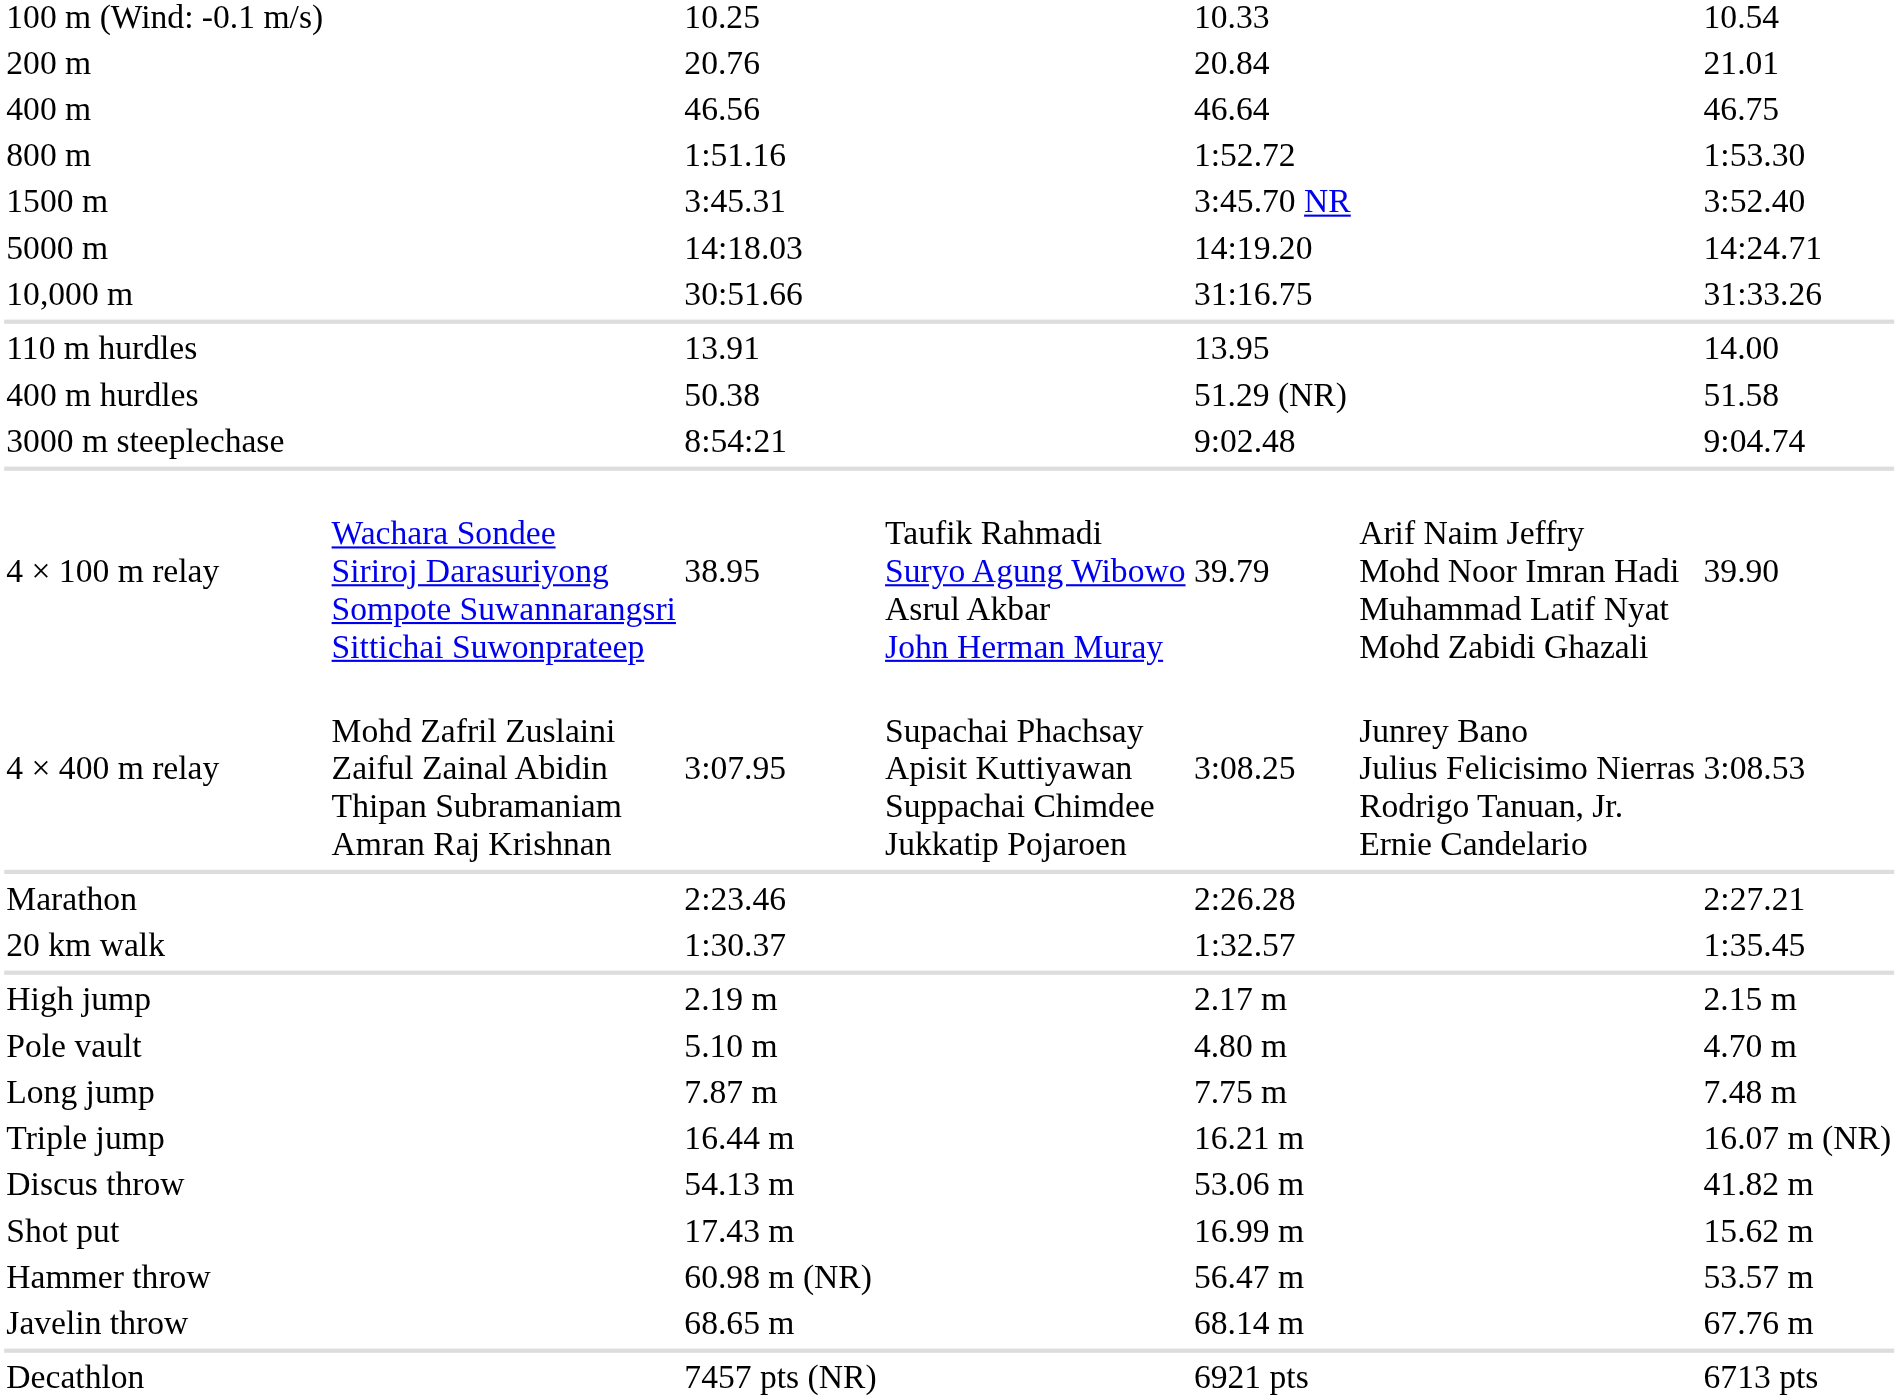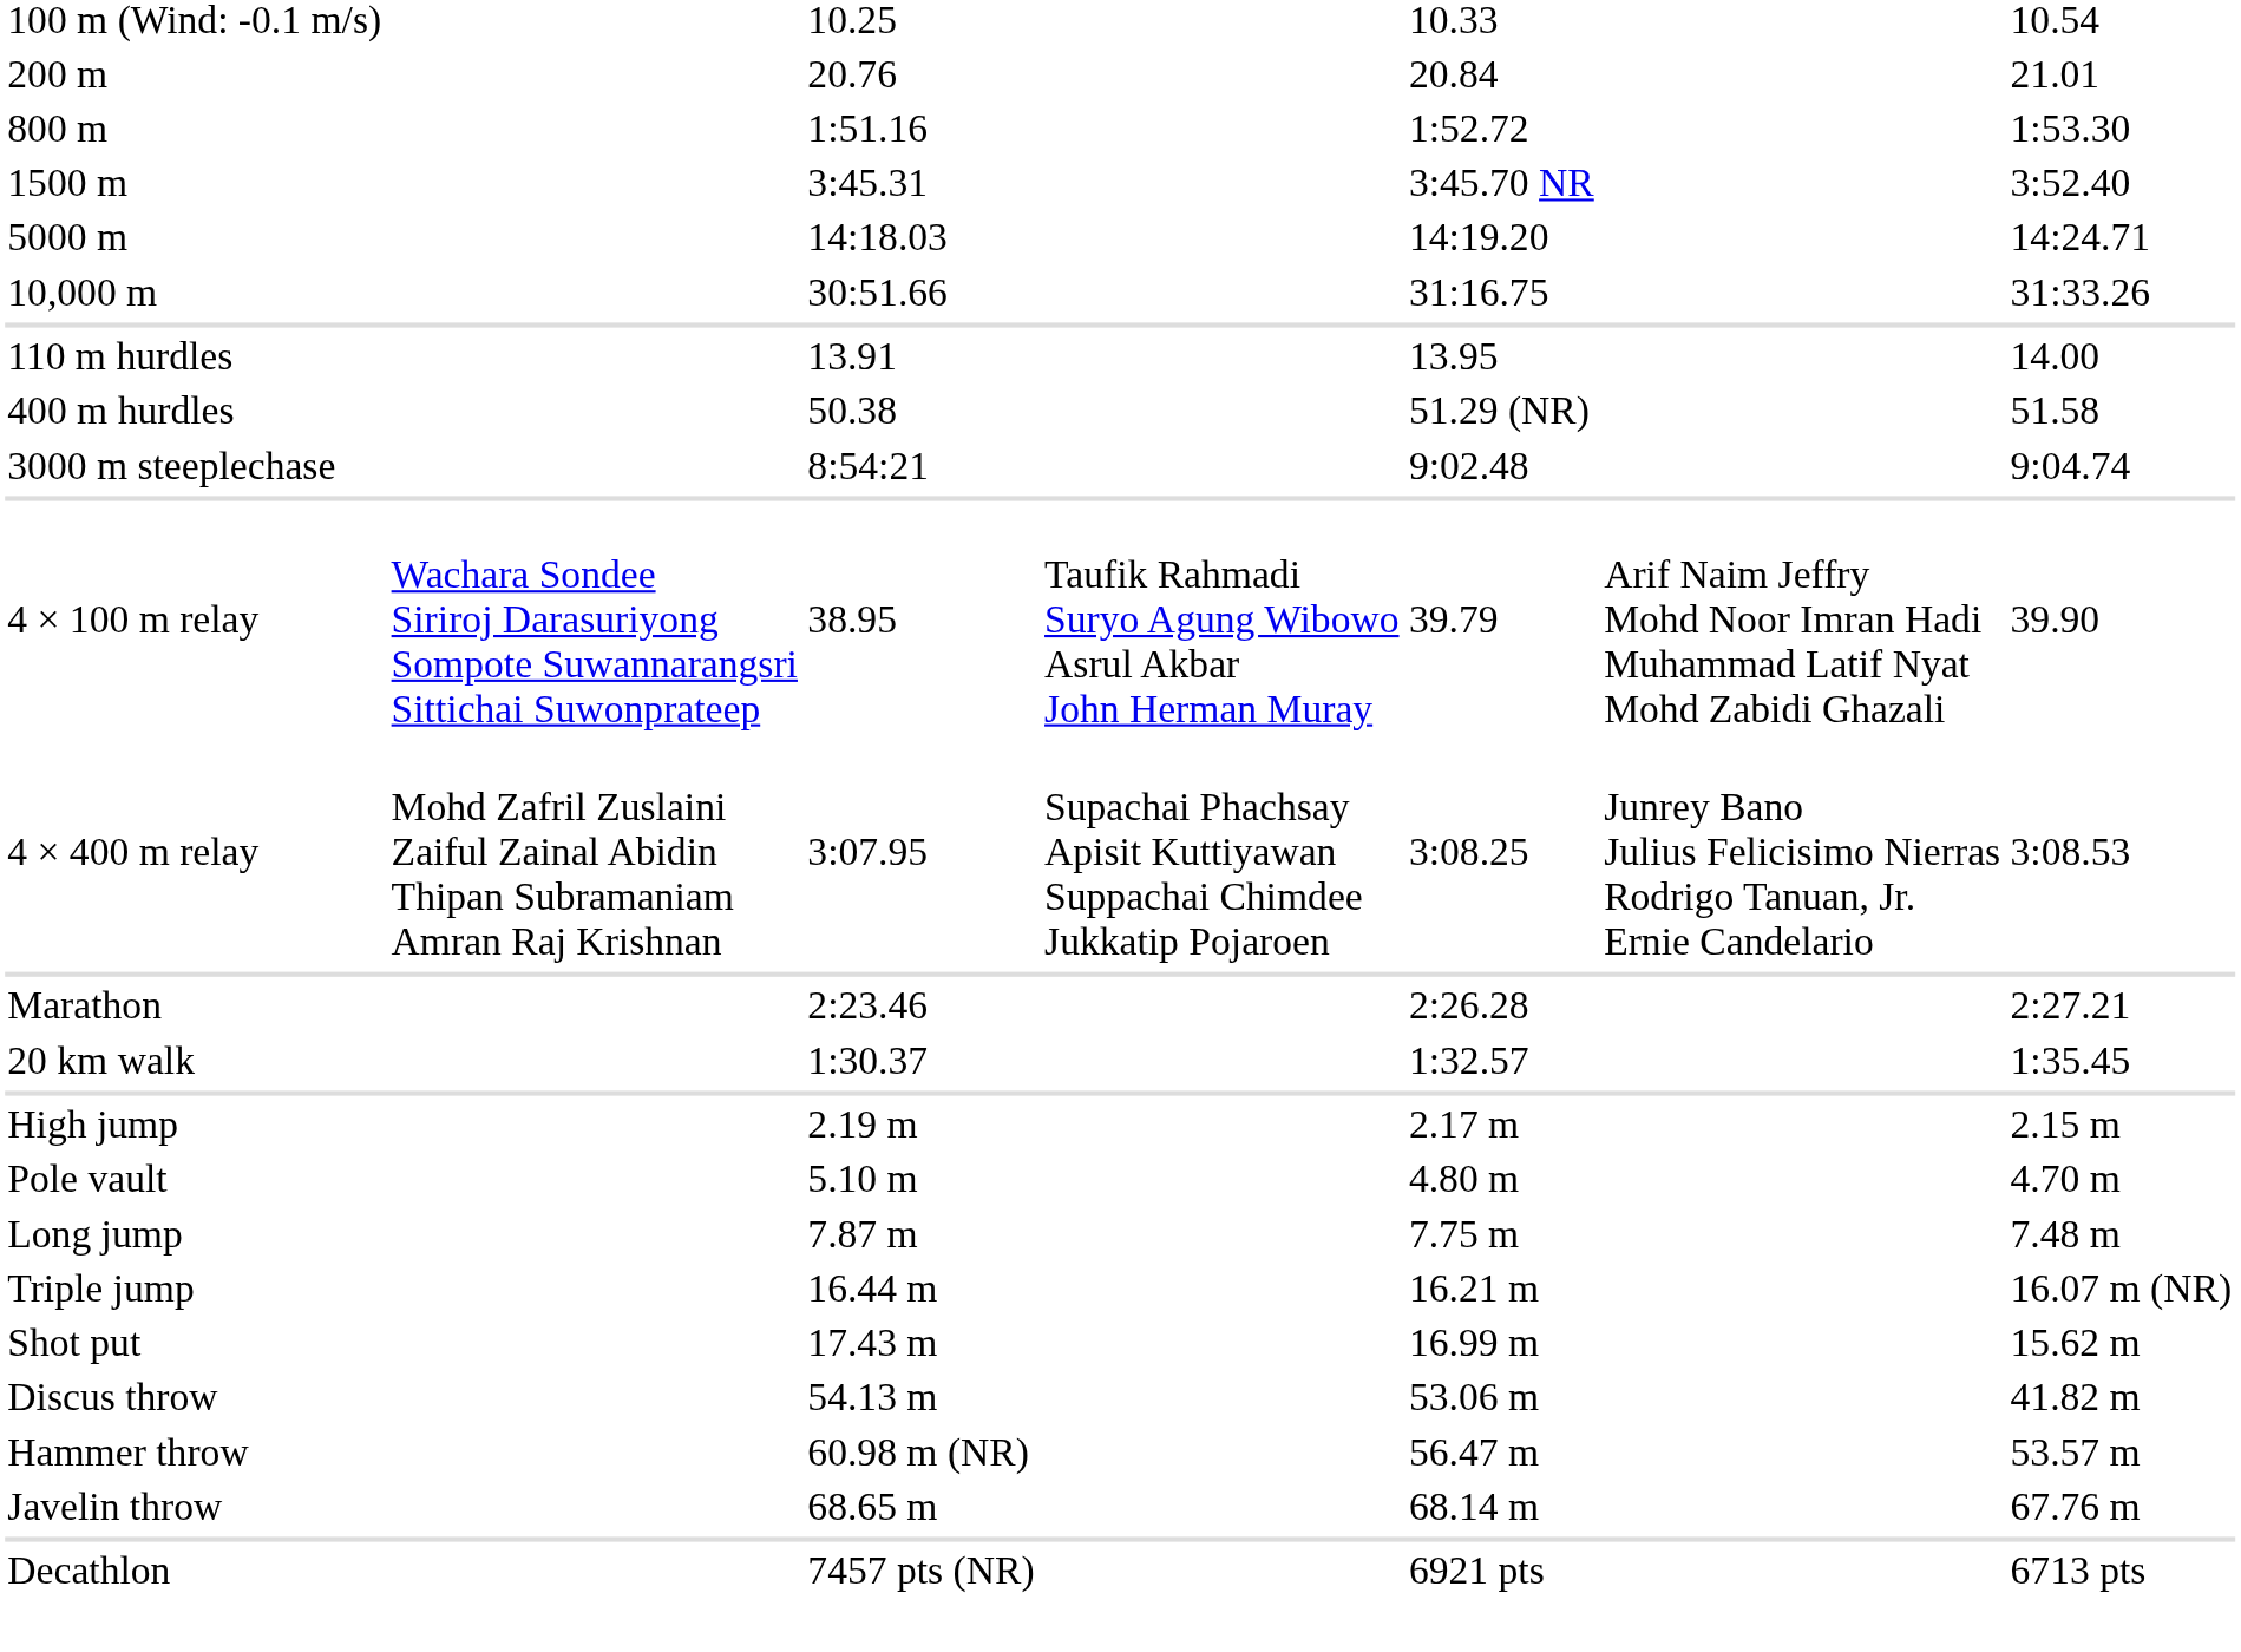 <table>
 <tr>
 <td>100 m (Wind: -0.1 m/s)</td>
 <td></td>
 <td>10.25</td>
 <td></td>
 <td>10.33</td>
 <td></td>
 <td>10.54</td>
 </tr>
 <tr>
 <td>200 m</td>
 <td></td>
 <td>20.76</td>
 <td></td>
 <td>20.84</td>
 <td></td>
 <td>21.01</td>
-</tr>
-<tr>
-<td>400 m</td>
-<td></td>
-<td>46.56</td>
-<td></td>
-<td>46.64</td>
-<td></td>
-<td>46.75</td>
 </tr>
 <tr>
 <td>800 m</td>
 <td></td>
 <td>1:51.16</td>
 <td></td>
 <td>1:52.72</td>
 <td></td>
 <td>1:53.30</td>
 </tr>
 <tr>
 <td>1500 m</td>
 <td></td>
 <td>3:45.31</td>
 <td></td>
 <td>3:45.70 <a href='#'>NR</a></td>
 <td></td>
 <td>3:52.40</td>
 </tr>
 <tr>
 <td>5000 m</td>
 <td></td>
 <td>14:18.03</td>
 <td></td>
 <td>14:19.20</td>
 <td></td>
 <td>14:24.71</td>
 </tr>
 <tr>
 <td>10,000 m</td>
 <td></td>
 <td>30:51.66</td>
 <td></td>
 <td>31:16.75</td>
 <td></td>
 <td>31:33.26</td>
 </tr>
 <tr bgcolor=#DDDDDD>
 <td colspan=7></td>
 </tr>
 <tr>
 <td>110 m hurdles</td>
 <td></td>
 <td>13.91</td>
 <td></td>
 <td>13.95</td>
 <td></td>
 <td>14.00</td>
 </tr>
 <tr>
 <td>400 m hurdles</td>
 <td></td>
 <td>50.38</td>
 <td></td>
 <td>51.29 (NR)</td>
 <td></td>
 <td>51.58</td>
 </tr>
 <tr>
 <td>3000 m steeplechase</td>
 <td></td>
 <td>8:54:21</td>
 <td></td>
 <td>9:02.48</td>
 <td></td>
 <td>9:04.74</td>
 </tr>
 <tr bgcolor=#DDDDDD>
 <td colspan=7></td>
 </tr>
 <tr>
 <td>4 × 100 m relay</td>
 <td><br><a href='#'>Wachara Sondee</a><br><a href='#'>Siriroj Darasuriyong</a><br><a href='#'>Sompote Suwannarangsri</a><br><a href='#'>Sittichai Suwonprateep</a></td>
 <td>38.95</td>
 <td><br>Taufik Rahmadi<br><a href='#'>Suryo Agung Wibowo</a><br>Asrul Akbar<br><a href='#'>John Herman Muray</a></td>
 <td>39.79</td>
 <td><br>Arif Naim Jeffry<br>Mohd Noor Imran Hadi<br>Muhammad Latif Nyat<br>Mohd Zabidi Ghazali</td>
 <td>39.90</td>
 </tr>
 <tr>
 <td>4 × 400 m relay</td>
 <td><br>Mohd Zafril Zuslaini<br>Zaiful Zainal Abidin<br>Thipan Subramaniam<br>Amran Raj Krishnan</td>
 <td>3:07.95</td>
 <td><br>Supachai Phachsay<br>Apisit Kuttiyawan<br>Suppachai Chimdee<br>Jukkatip Pojaroen</td>
 <td>3:08.25</td>
 <td><br>Junrey Bano<br>Julius Felicisimo Nierras<br>Rodrigo Tanuan, Jr.<br>Ernie Candelario</td>
 <td>3:08.53</td>
 </tr>
 <tr bgcolor=#DDDDDD>
 <td colspan=7></td>
 </tr>
 <tr>
 <td>Marathon</td>
 <td></td>
 <td>2:23.46</td>
 <td></td>
 <td>2:26.28</td>
 <td></td>
 <td>2:27.21</td>
 </tr>
 <tr>
 <td>20 km walk</td>
 <td></td>
 <td>1:30.37</td>
 <td></td>
 <td>1:32.57</td>
 <td></td>
 <td>1:35.45</td>
 </tr>
 <tr bgcolor=#DDDDDD>
 <td colspan=7></td>
 </tr>
 <tr>
 <td>High jump</td>
 <td></td>
 <td>2.19 m</td>
 <td></td>
 <td>2.17 m</td>
 <td></td>
 <td>2.15 m</td>
 </tr>
 <tr>
 <td>Pole vault</td>
 <td></td>
 <td>5.10 m</td>
 <td></td>
 <td>4.80 m</td>
 <td></td>
 <td>4.70 m</td>
 </tr>
 <tr>
 <td>Long jump</td>
 <td></td>
 <td>7.87 m</td>
 <td></td>
 <td>7.75 m</td>
 <td></td>
 <td>7.48 m</td>
 </tr>
 <tr>
 <td>Triple jump</td>
 <td></td>
 <td>16.44 m</td>
 <td></td>
 <td>16.21 m</td>
 <td></td>
 <td>16.07 m (NR)</td>
 </tr>
 <tr>
+<td>Shot put</td>
+<td></td>
+<td>17.43 m</td>
+<td></td>
+<td>16.99 m</td>
+<td></td>
+<td>15.62 m</td>
+</tr>
+<tr>
 <td>Discus throw</td>
 <td></td>
 <td>54.13 m</td>
 <td></td>
 <td>53.06 m</td>
 <td></td>
 <td>41.82 m</td>
-</tr>
-<tr>
-<td>Shot put</td>
-<td></td>
-<td>17.43 m</td>
-<td></td>
-<td>16.99 m</td>
-<td></td>
-<td>15.62 m</td>
 </tr>
 <tr>
 <td>Hammer throw</td>
 <td></td>
 <td>60.98 m (NR)</td>
 <td></td>
 <td>56.47 m</td>
 <td></td>
 <td>53.57 m</td>
 </tr>
 <tr>
 <td>Javelin throw</td>
 <td></td>
 <td>68.65 m</td>
 <td></td>
 <td>68.14 m</td>
 <td></td>
 <td>67.76 m</td>
 </tr>
 <tr bgcolor=#DDDDDD>
 <td colspan=7></td>
 </tr>
 <tr>
 <td>Decathlon</td>
 <td></td>
 <td>7457 pts (NR)</td>
 <td></td>
 <td>6921 pts</td>
 <td></td>
 <td>6713 pts</td>
 </tr>
 </table>
